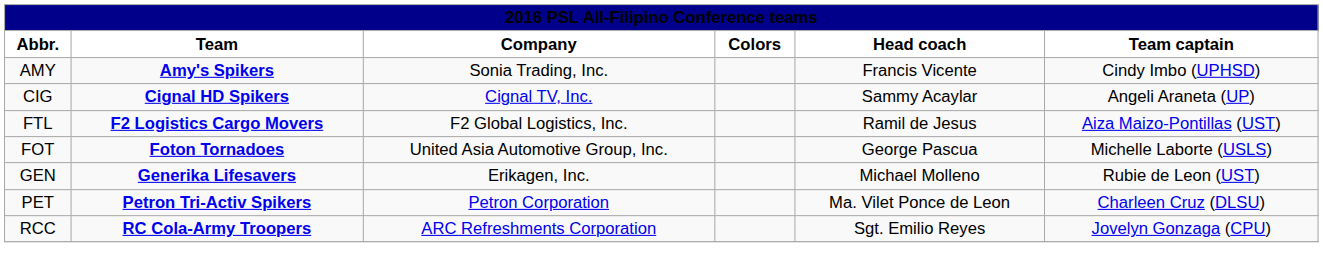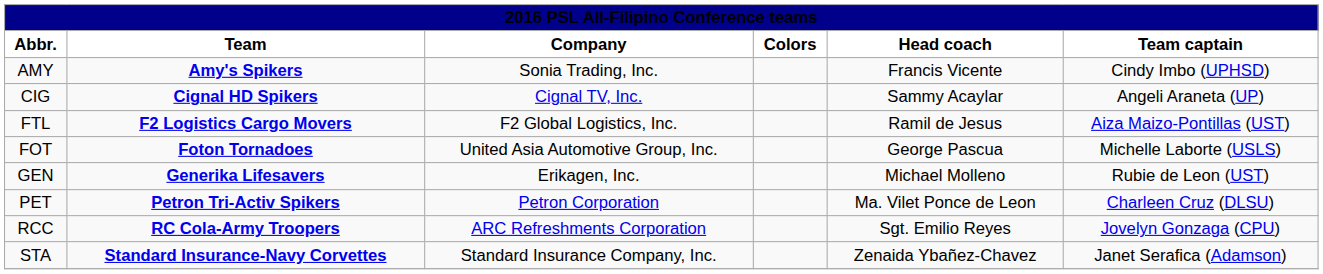 <table class="wikitable" style="width:100%; text-align:left">
 <tr>
 <th style=background:#00008B colspan=6><span>2016 PSL All-Filipino Conference teams</span></th>
 </tr>
 <tr>
 <th style="background:white">Abbr.</th>
 <th style="background:white">Team</th>
 <th style="background:white">Company</th>
 <th style="background:white">Colors</th>
 <th style="background:white">Head coach</th>
 <th style="background:white">Team captain</th>
 </tr>
 <tr>
 <td align=center>AMY</td>
 <td align=center><strong><a href='#'>Amy's Spikers</a></strong></td>
 <td align=center>Sonia Trading, Inc.</td>
 <td align=center> </td>
 <td align=center>Francis Vicente</td>
 <td align=center>Cindy Imbo (<a href='#'>UPHSD</a>)</td>
 </tr>
 <tr>
 <td align=center>CIG</td>
 <td align=center><strong><a href='#'>Cignal HD Spikers</a></strong></td>
 <td align=center><a href='#'>Cignal TV, Inc.</a></td>
 <td align=center> </td>
 <td align=center>Sammy Acaylar</td>
 <td align=center>Angeli Araneta (<a href='#'>UP</a>)</td>
 </tr>
 <tr>
 <td align=center>FTL</td>
 <td align=center><strong><a href='#'>F2 Logistics Cargo Movers</a></strong></td>
 <td align=center>F2 Global Logistics, Inc.</td>
 <td align=center>  </td>
 <td align=center>Ramil de Jesus</td>
 <td align=center><a href='#'>Aiza Maizo-Pontillas</a> (<a href='#'>UST</a>)</td>
 </tr>
 <tr>
 <td align=center>FOT</td>
 <td align=center><strong><a href='#'>Foton Tornadoes</a></strong></td>
 <td align=center>United Asia Automotive Group, Inc.</td>
 <td align=center> </td>
 <td align=center>George Pascua</td>
 <td align=center>Michelle Laborte (<a href='#'>USLS</a>)</td>
 </tr>
 <tr>
 <td align=center>GEN</td>
 <td align=center><strong><a href='#'>Generika Lifesavers</a></strong></td>
 <td align=center>Erikagen, Inc.</td>
 <td align=center>  </td>
 <td align=center>Michael Molleno</td>
 <td align=center>Rubie de Leon (<a href='#'>UST</a>)</td>
 </tr>
 <tr>
 <td align=center>PET</td>
 <td align=center><strong><a href='#'>Petron Tri-Activ Spikers</a></strong></td>
 <td align=center><a href='#'>Petron Corporation</a></td>
 <td align=center>  </td>
 <td align=center>Ma. Vilet Ponce de Leon</td>
 <td align=center><a href='#'>Charleen Cruz</a> (<a href='#'>DLSU</a>)</td>
 </tr>
 <tr>
 <td align=center>RCC</td>
 <td align=center><strong><a href='#'>RC Cola-Army Troopers</a></strong></td>
 <td align=center><a href='#'>ARC Refreshments Corporation</a></td>
 <td align=center>  </td>
 <td align=center>Sgt. Emilio Reyes</td>
 <td align=center><a href='#'>Jovelyn Gonzaga</a> (<a href='#'>CPU</a>)</td>
 </tr>
 <tr>
+<td align=center>STA</td>
+<td align=center><strong><a href='#'>Standard Insurance-Navy Corvettes</a></strong></td>
+<td align=center>Standard Insurance Company, Inc.</td>
+<td align=center>  </td>
+<td align=center>Zenaida Ybañez-Chavez</td>
+<td align=center>Janet Serafica (<a href='#'>Adamson</a>)</td>
+</tr>
+<tr>
 </tr>
 </table>
